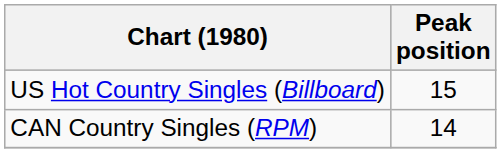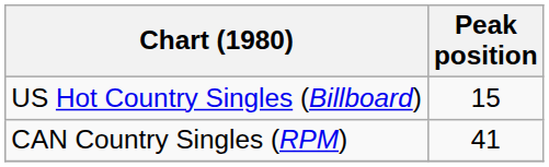 <table class="wikitable sortable">
 <tr>
 <th align="left">Chart (1980)</th>
 <th align="center">Peak<br>position</th>
 </tr>
 <tr>
 <td align="left">US <a href='#'>Hot Country Singles</a> (<em><a href='#'>Billboard</a></em>)</td>
 <td align="center">15</td>
 </tr>
 <tr>
 <td align="left">CAN Country Singles (<em><a href='#'>RPM</a></em>)</td>
-<td align="center">14</td>
+<td align="center">41</td>
 </tr>
 <tr>
 </tr>
 </table>
